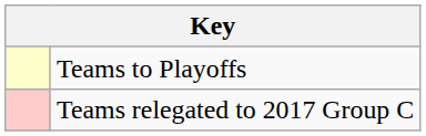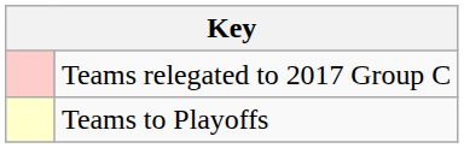 <table class="wikitable" style="text-align: center;">
 <tr>
 <th colspan=2>Key</th>
 </tr>
 <tr>
+<td style="background:#ffcccc; width:20px;"></td>
+<td align=left>Teams relegated to 2017 Group C</td>
+</tr>
+<tr>
 <td style="background:#ffffcc; width:20px;"></td>
 <td align=left>Teams to Playoffs</td>
 </tr>
-<tr>
-<td style="background:#ffcccc; width:20px;"></td>
-<td align=left>Teams relegated to 2017 Group C</td>
-</tr>
 </table>
